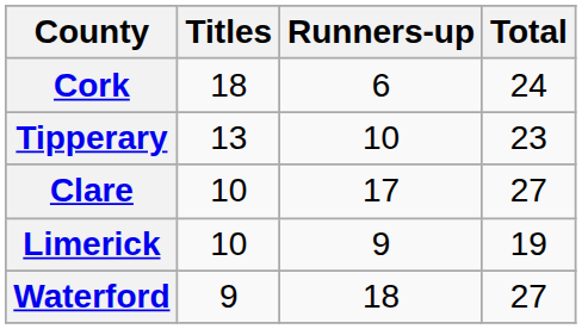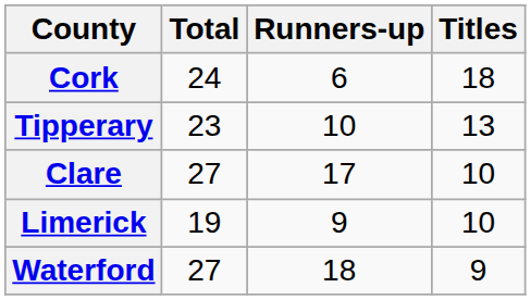 <table class="wikitable plainrowheaders sortable">
 <tr>
 <th scope="col">County</th>
+<th scope="col">Total</th>
+<th scope="col">Runners-up</th>
 <th scope="col">Titles</th>
-<th scope="col">Runners-up</th>
-<th scope="col">Total</th>
 </tr>
 <tr align="center">
 <th scope="row"> <a href='#'>Cork</a></th>
+<td>24</td>
+<td>6</td>
 <td>18</td>
-<td>6</td>
-<td>24</td>
 </tr>
 <tr align="center">
 <th scope="row"> <a href='#'>Tipperary</a></th>
+<td>23</td>
+<td>10</td>
 <td>13</td>
-<td>10</td>
-<td>23</td>
 </tr>
 <tr align="center">
 <th scope="row"> <a href='#'>Clare</a></th>
+<td>27</td>
+<td>17</td>
 <td>10</td>
-<td>17</td>
-<td>27</td>
 </tr>
 <tr align="center">
 <th scope="row"> <a href='#'>Limerick</a></th>
+<td>19</td>
+<td>9</td>
 <td>10</td>
-<td>9</td>
-<td>19</td>
 </tr>
 <tr align="center">
 <th scope="row"> <a href='#'>Waterford</a></th>
+<td>27</td>
+<td>18</td>
 <td>9</td>
-<td>18</td>
-<td>27</td>
 </tr>
 </table>
